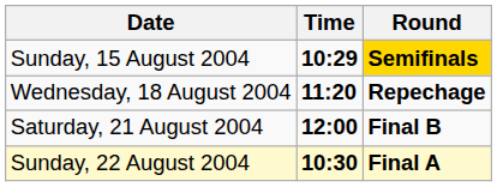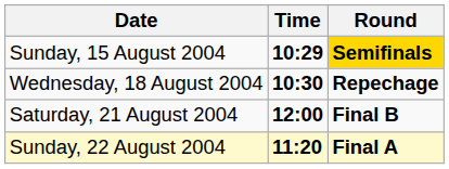 <table class="wikitable">
 <tr>
 <th>Date</th>
 <th>Time</th>
 <th>Round</th>
 </tr>
 <tr>
 <td>Sunday, 15 August 2004</td>
 <td><strong>10:29</strong></td>
 <td style="background: gold;"><strong>Semifinals</strong></td>
 </tr>
 <tr>
 <td>Wednesday, 18 August 2004</td>
-<td><strong>11:20</strong></td>
+<td><strong>10:30</strong></td>
 <td><strong>Repechage</strong></td>
 </tr>
 <tr>
 <td>Saturday, 21 August 2004</td>
 <td><strong>12:00</strong></td>
 <td><strong>Final B</strong></td>
 </tr>
 <tr style=background:lemonchiffon>
 <td>Sunday, 22 August 2004</td>
-<td><strong>10:30</strong></td>
+<td><strong>11:20</strong></td>
 <td><strong>Final A</strong></td>
 </tr>
 </table>
